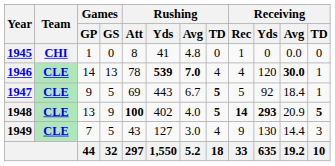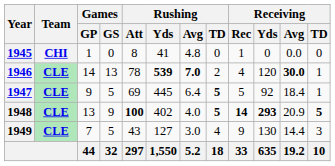 <table class="wikitable" style="text-align:center;">
 <tr>
 <th rowspan="2">Year</th>
 <th rowspan="2">Team</th>
 <th colspan="2">Games</th>
 <th colspan="4">Rushing</th>
 <th colspan="4">Receiving</th>
 </tr>
 <tr>
 <th>GP</th>
 <th>GS</th>
 <th>Att</th>
 <th>Yds</th>
 <th>Avg</th>
 <th>TD</th>
 <th>Rec</th>
 <th>Yds</th>
 <th>Avg</th>
 <th>TD</th>
 </tr>
 <tr>
 <th><a href='#'>1945</a></th>
 <th><a href='#'>CHI</a></th>
 <td>1</td>
 <td>0</td>
 <td>8</td>
 <td>41</td>
 <td>4.8</td>
 <td>0</td>
 <td>1</td>
 <td>0</td>
 <td>0.0</td>
 <td>0</td>
 </tr>
 <tr>
 <th><a href='#'>1946</a></th>
 <th style="background:#afe6ba; width:3em;"><a href='#'>CLE</a></th>
 <td>14</td>
 <td>13</td>
 <td>78</td>
 <td><strong>539</strong></td>
 <td><strong>7.0</strong></td>
-<td>4</td>
+<td>2</td>
 <td>4</td>
 <td>120</td>
 <td><strong>30.0</strong></td>
 <td>1</td>
 </tr>
 <tr>
 <th><a href='#'>1947</a></th>
 <th style="background:#afe6ba; width:3em;"><a href='#'>CLE</a></th>
 <td>9</td>
 <td>5</td>
 <td>69</td>
-<td>443</td>
-<td>6.7</td>
+<td>445</td>
+<td>6.4</td>
 <td><strong>5</strong></td>
 <td>5</td>
 <td>92</td>
 <td>18.4</td>
 <td>1</td>
 </tr>
 <tr>
 <th>1948</th>
 <th style="background:#afe6ba; width:3em;"><a href='#'>CLE</a></th>
 <td>13</td>
 <td>9</td>
 <td><strong>100</strong></td>
 <td>402</td>
 <td>4.0</td>
 <td><strong>5</strong></td>
 <td><strong>14</strong></td>
 <td><strong>293</strong></td>
 <td>20.9</td>
 <td><strong>5</strong></td>
 </tr>
 <tr>
 <th>1949</th>
 <th style="background:#afe6ba; width:3em;"><a href='#'>CLE</a></th>
 <td>7</td>
 <td>5</td>
 <td>43</td>
 <td>127</td>
 <td>3.0</td>
 <td>4</td>
 <td>9</td>
 <td>130</td>
 <td>14.4</td>
 <td>3</td>
 </tr>
 <tr>
 <th colspan="2"></th>
 <th>44</th>
 <th>32</th>
 <th>297</th>
 <th>1,550</th>
 <th>5.2</th>
 <th>18</th>
 <th>33</th>
 <th>635</th>
 <th>19.2</th>
 <th>10</th>
 </tr>
 </table>
